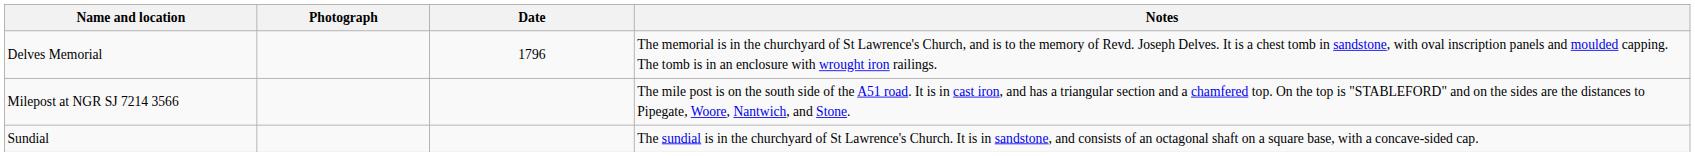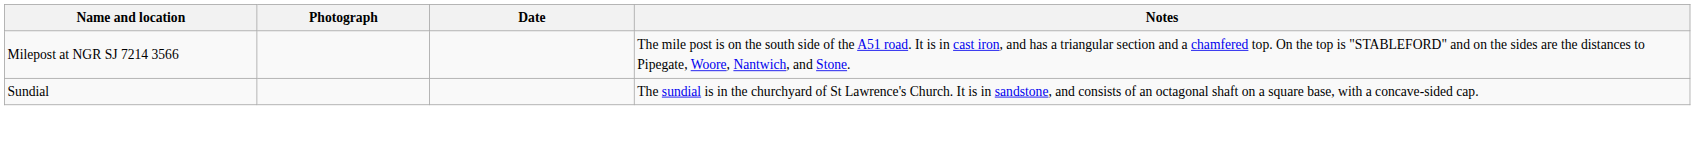 <table class="wikitable sortable plainrowheaders" style="width:100%;border:0px;text-align:left;line-height:150%;">
 <tr>
 <th scope="col"  style="width:150px">Name and location</th>
 <th scope="col"  style="width:100px" class="unsortable">Photograph</th>
 <th scope="col"  style="width:120px">Date</th>
 <th scope="col"  style="width:650px" class="unsortable">Notes</th>
-</tr>
-<tr>
-<td>Delves Memorial<br><small></small></td>
-<td></td>
-<td align="center">1796</td>
-<td>The memorial is in the churchyard of St Lawrence's Church, and is to the memory of Revd. Joseph Delves.  It is a chest tomb in <a href='#'>sandstone</a>, with oval inscription panels and <a href='#'>moulded</a> capping.  The tomb is in an enclosure with <a href='#'>wrought iron</a> railings.</td>
 </tr>
 <tr>
 <td>Milepost at NGR SJ 7214 3566<br><small></small></td>
 <td></td>
 <td align="center"></td>
 <td>The mile post is on the south side of the <a href='#'>A51 road</a>.  It is in <a href='#'>cast iron</a>, and has a triangular section and a <a href='#'>chamfered</a> top.  On the top is "STABLEFORD" and on the sides are the distances to Pipegate, <a href='#'>Woore</a>, <a href='#'>Nantwich</a>, and <a href='#'>Stone</a>.</td>
 </tr>
 <tr>
 <td>Sundial<br><small></small></td>
 <td></td>
 <td align="center"></td>
 <td>The <a href='#'>sundial</a> is in the churchyard of St Lawrence's Church.  It is in <a href='#'>sandstone</a>, and consists of an octagonal shaft on a square base, with a concave-sided cap.</td>
 </tr>
 <tr>
 </tr>
 </table>
